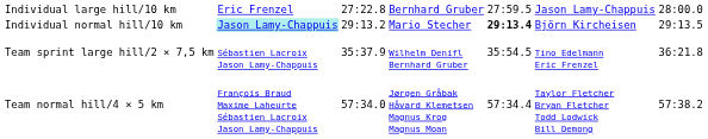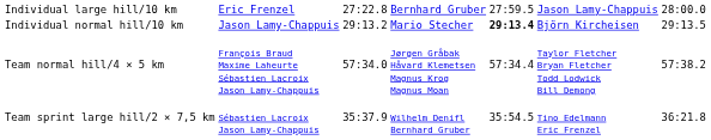 <table>
 <tr>
 <td>Individual large hill/10 km<br></td>
 <td><a href='#'>Eric Frenzel</a><br></td>
 <td>27:22.8</td>
 <td><a href='#'>Bernhard Gruber</a><br></td>
 <td>27:59.5</td>
 <td><a href='#'>Jason Lamy-Chappuis</a><br></td>
 <td>28:00.0</td>
 </tr>
 <tr>
 <td>Individual normal hill/10 km<br></td>
-<td style="background: paleturquoise;"><a href='#'>Jason Lamy-Chappuis</a><br></td>
+<td><a href='#'>Jason Lamy-Chappuis</a><br></td>
 <td>29:13.2</td>
 <td><a href='#'>Mario Stecher</a><br></td>
 <td><strong>29:13.4</strong></td>
 <td><a href='#'>Björn Kircheisen</a><br></td>
 <td>29:13.5</td>
+</tr>
+<tr>
+<td>Team normal hill/4 × 5 km<br></td>
+<td><br><small><a href='#'>François Braud</a><br><a href='#'>Maxime Laheurte</a><br><a href='#'>Sébastien Lacroix</a><br><a href='#'>Jason Lamy-Chappuis</a></small></td>
+<td>57:34.0</td>
+<td><br><small><a href='#'>Jørgen Gråbak</a><br><a href='#'>Håvard Klemetsen</a><br><a href='#'>Magnus Krog</a><br><a href='#'>Magnus Moan</a></small></td>
+<td>57:34.4</td>
+<td><br><small><a href='#'>Taylor Fletcher</a><br><a href='#'>Bryan Fletcher</a> <br><a href='#'>Todd Lodwick</a><br><a href='#'>Bill Demong</a></small></td>
+<td>57:38.2</td>
 </tr>
 <tr>
 <td>Team sprint large hill/2 × 7,5 km<br></td>
 <td><br><small><a href='#'>Sébastien Lacroix</a><br><a href='#'>Jason Lamy-Chappuis</a></small></td>
 <td>35:37.9</td>
 <td><br><small><a href='#'>Wilhelm Denifl</a><br><a href='#'>Bernhard Gruber</a></small></td>
 <td>35:54.5</td>
 <td><br><small><a href='#'>Tino Edelmann</a><br><a href='#'>Eric Frenzel</a></small></td>
 <td>36:21.8</td>
 </tr>
-<tr>
-<td>Team normal hill/4 × 5 km<br></td>
-<td><br><small><a href='#'>François Braud</a><br><a href='#'>Maxime Laheurte</a><br><a href='#'>Sébastien Lacroix</a><br><a href='#'>Jason Lamy-Chappuis</a></small></td>
-<td>57:34.0</td>
-<td><br><small><a href='#'>Jørgen Gråbak</a><br><a href='#'>Håvard Klemetsen</a><br><a href='#'>Magnus Krog</a><br><a href='#'>Magnus Moan</a></small></td>
-<td>57:34.4</td>
-<td><br><small><a href='#'>Taylor Fletcher</a><br><a href='#'>Bryan Fletcher</a> <br><a href='#'>Todd Lodwick</a><br><a href='#'>Bill Demong</a></small></td>
-<td>57:38.2</td>
-</tr>
 </table>
